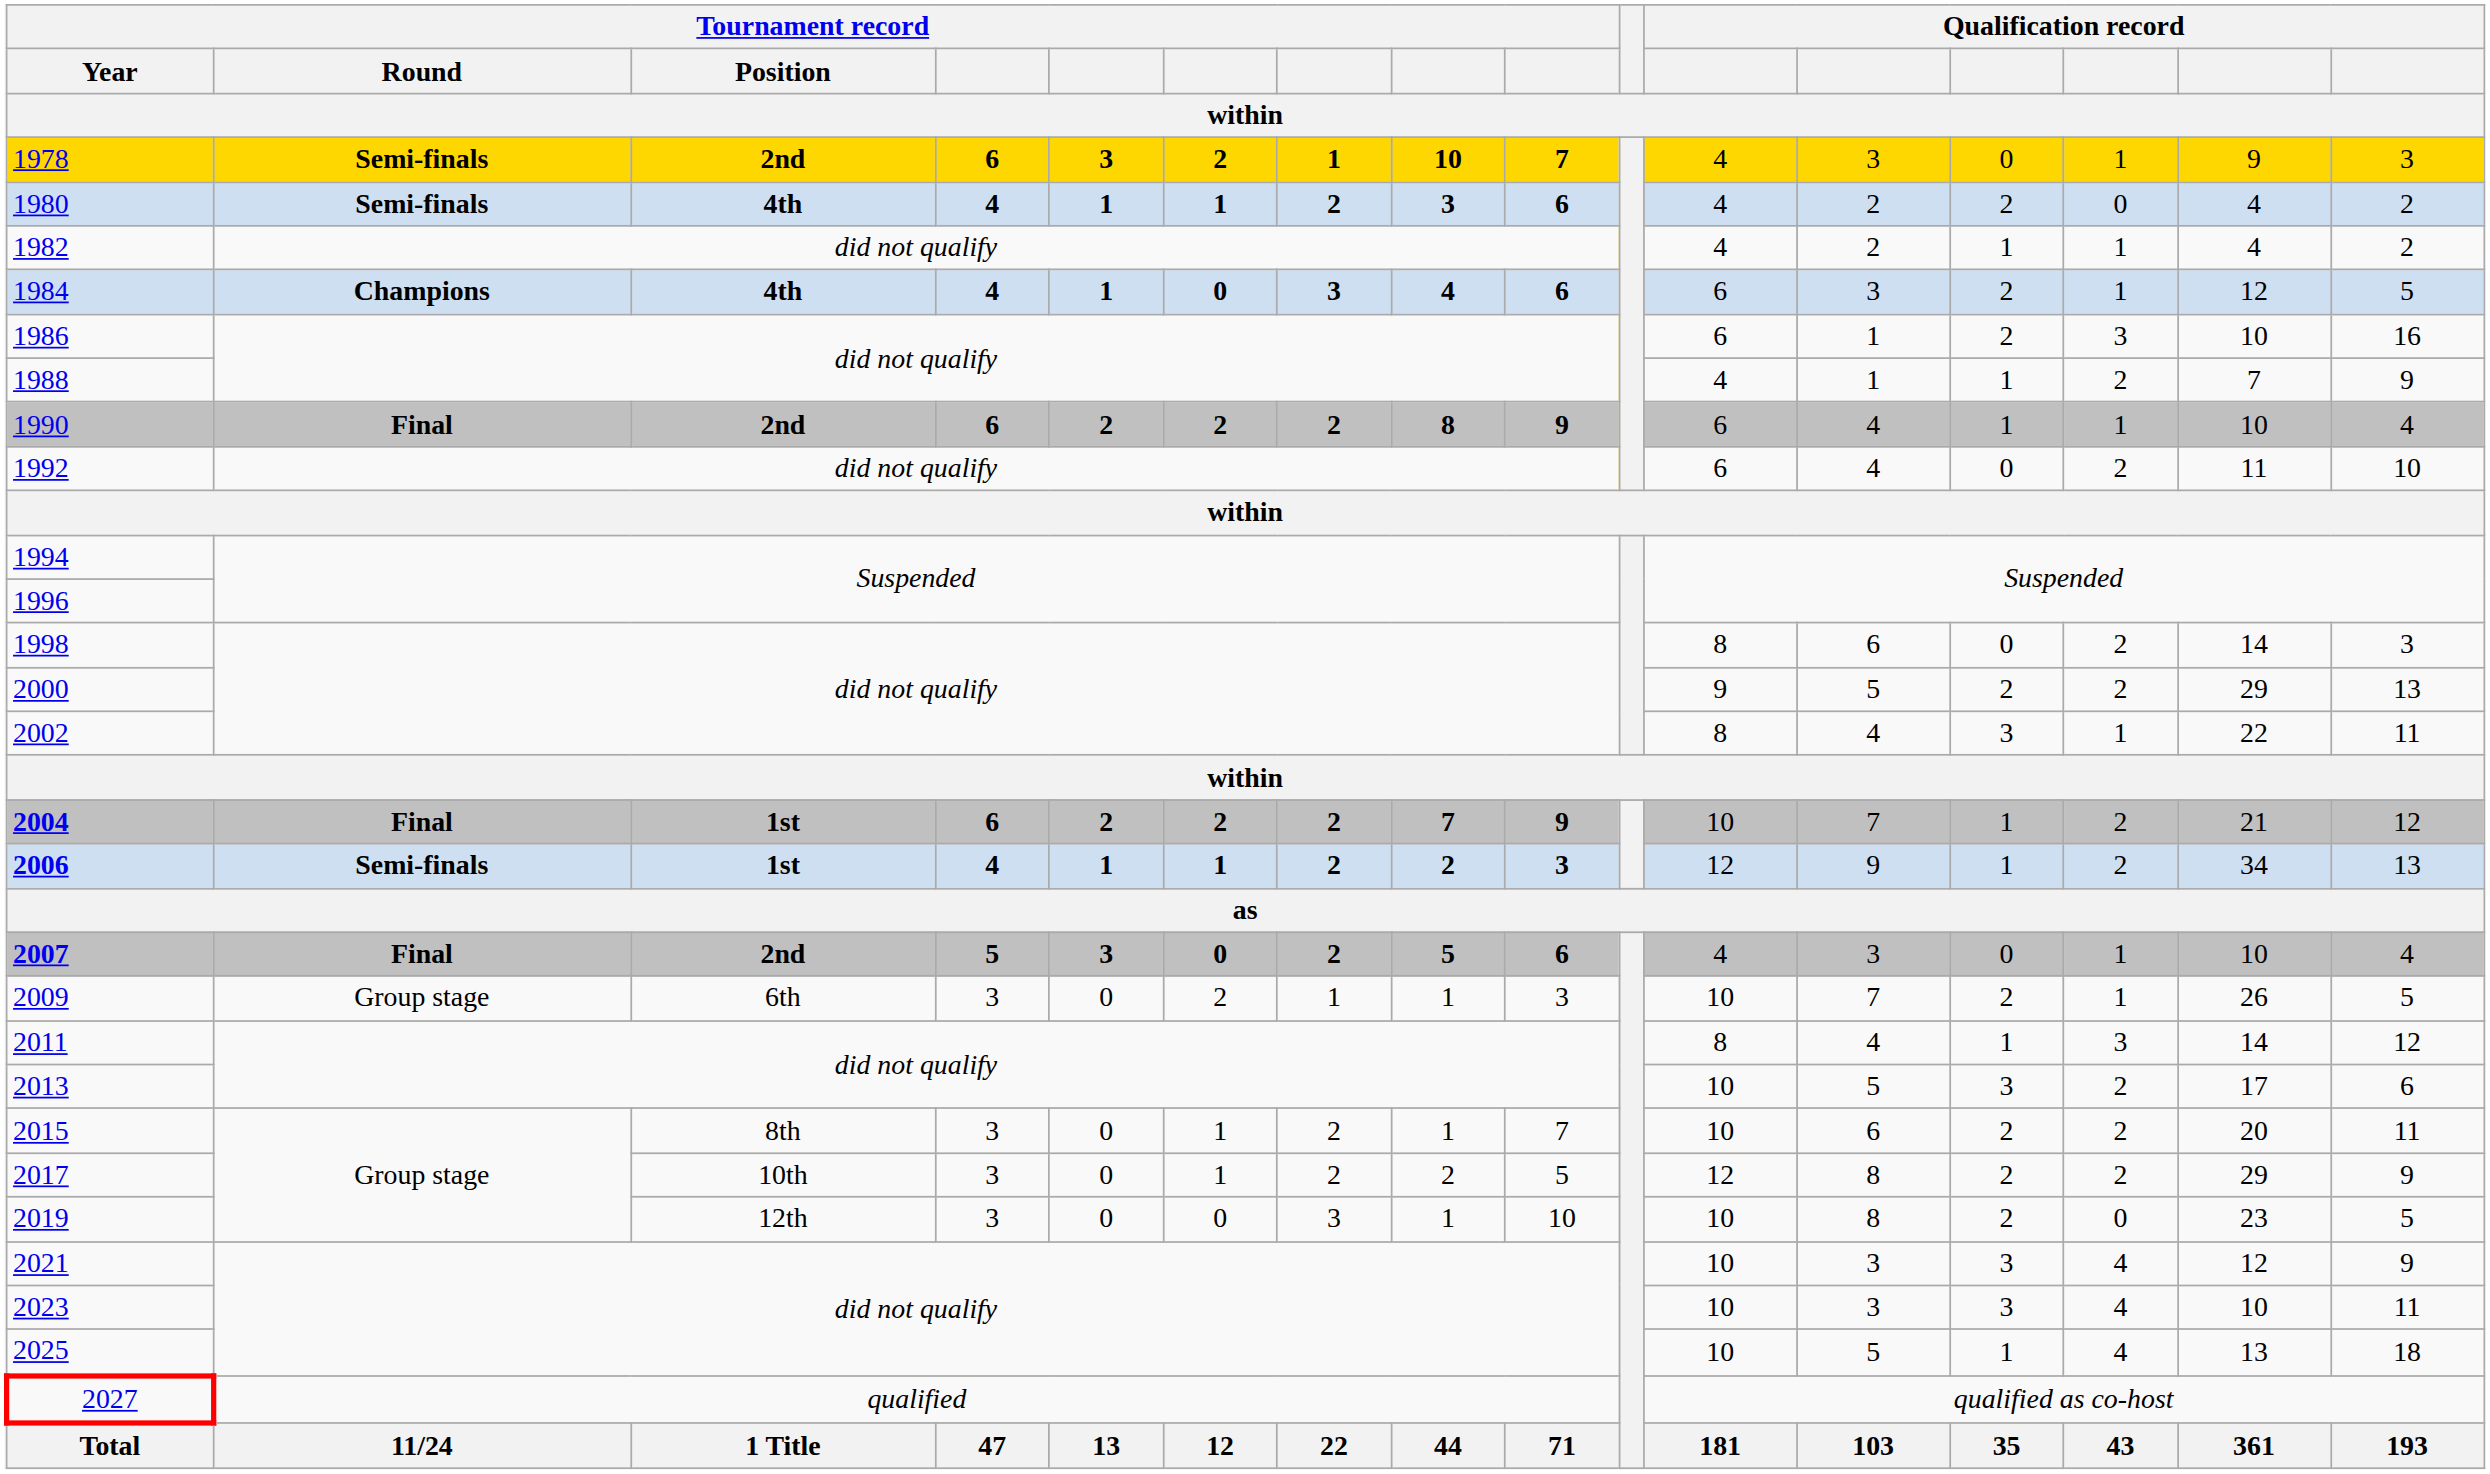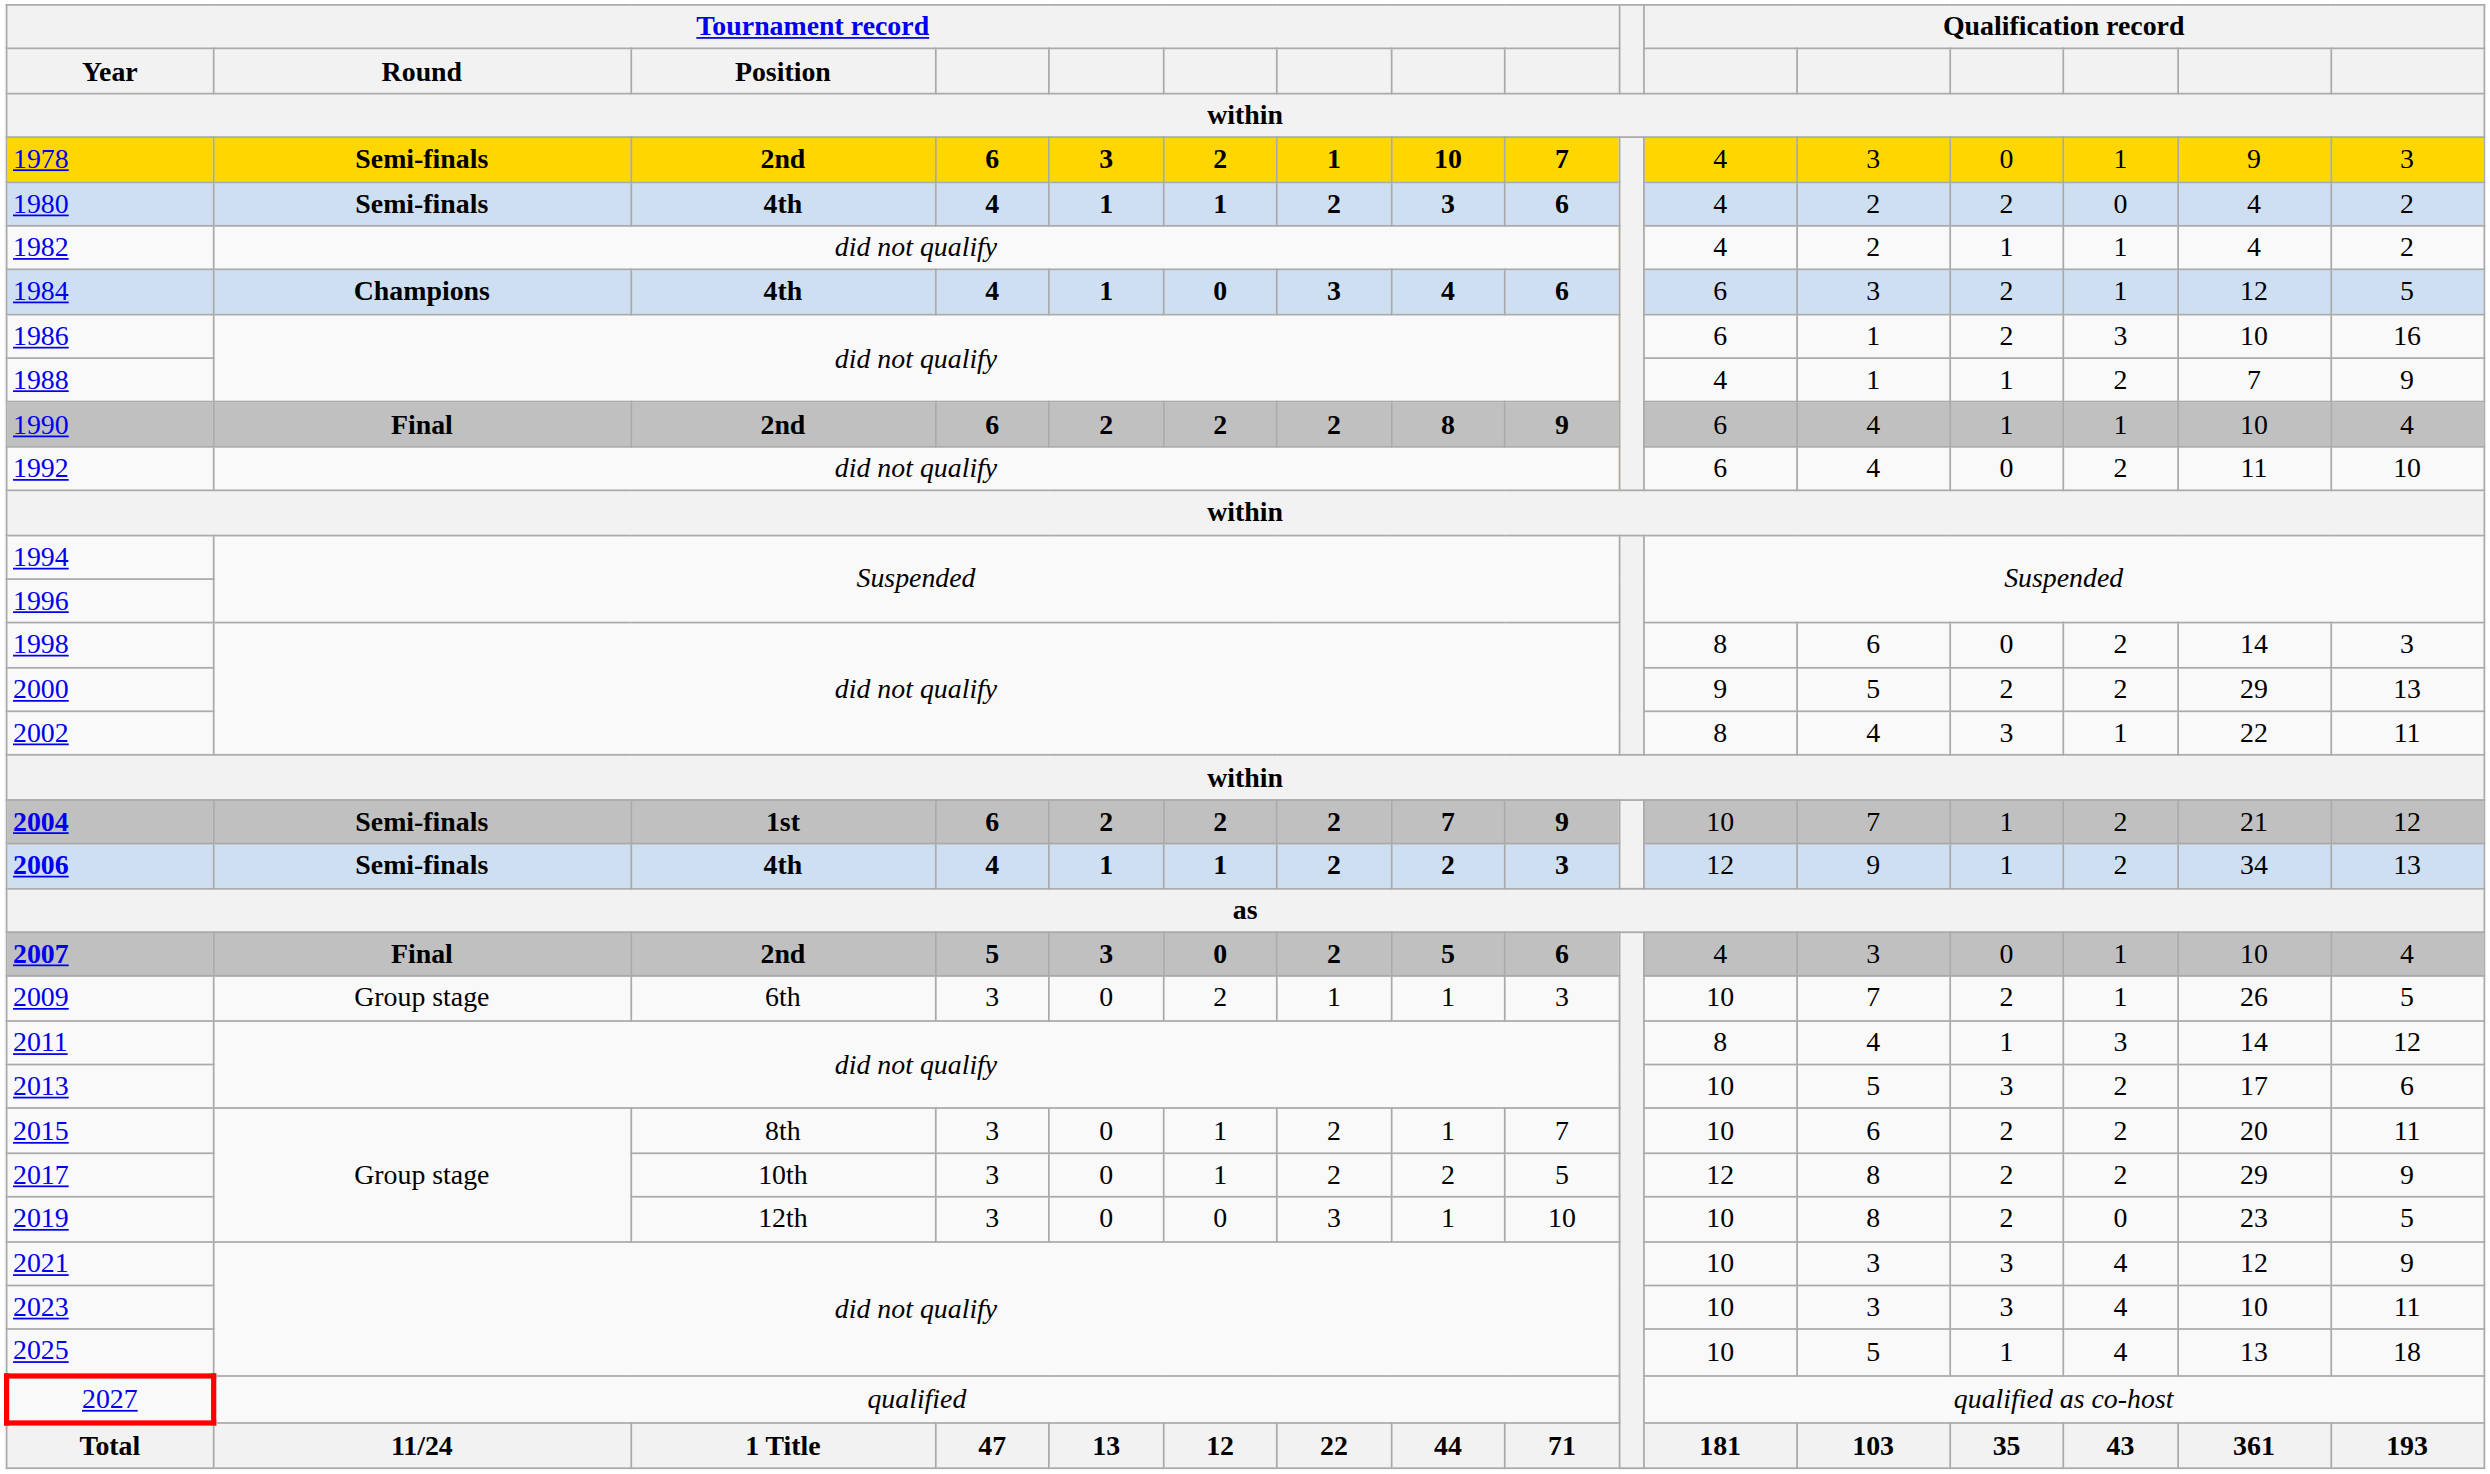 <table class="wikitable" style="text-align:center" width=90%>
 <tr>
 <th colspan=9><a href='#'>Tournament record</a></th>
 <th style="width:1%;" rowspan="2"></th>
 <th colspan=6>Qualification record</th>
 </tr>
 <tr>
 <th>Year</th>
 <th>Round</th>
 <th>Position</th>
 <th></th>
 <th></th>
 <th></th>
 <th></th>
 <th></th>
 <th></th>
 <th></th>
 <th></th>
 <th></th>
 <th></th>
 <th></th>
 <th></th>
 </tr>
 <tr>
 <th colspan="16">within <strong></strong></th>
 </tr>
 <tr bgcolor=Gold>
 <td style="text-align:left"> <a href='#'>1978</a></td>
 <td><strong>Semi-finals</strong></td>
 <td><strong>2nd</strong></td>
 <td><strong>6</strong></td>
 <td><strong>3</strong></td>
 <td><strong>2</strong></td>
 <td><strong>1</strong></td>
 <td><strong>10</strong></td>
 <td><strong>7</strong></td>
 <th style="width:1%;" rowspan="8"></th>
 <td>4</td>
 <td>3</td>
 <td>0</td>
 <td>1</td>
 <td>9</td>
 <td>3</td>
 </tr>
 <tr bgcolor=#cedff2>
 <td style="text-align:left"> <a href='#'>1980</a></td>
 <td><strong>Semi-finals</strong></td>
 <td><strong>4th</strong></td>
 <td><strong>4</strong></td>
 <td><strong>1</strong></td>
 <td><strong>1</strong></td>
 <td><strong>2</strong></td>
 <td><strong>3</strong></td>
 <td><strong>6</strong></td>
 <td>4</td>
 <td>2</td>
 <td>2</td>
 <td>0</td>
 <td>4</td>
 <td>2</td>
 </tr>
 <tr>
 <td style="text-align:left"> <a href='#'>1982</a></td>
 <td colspan=8><em>did not qualify</em></td>
 <td>4</td>
 <td>2</td>
 <td>1</td>
 <td>1</td>
 <td>4</td>
 <td>2</td>
 </tr>
 <tr bgcolor=#cedff2>
 <td style="text-align:left"> <a href='#'>1984</a></td>
 <td><strong>Champions</strong></td>
 <td><strong>4th</strong></td>
 <td><strong>4</strong></td>
 <td><strong>1</strong></td>
 <td><strong>0</strong></td>
 <td><strong>3</strong></td>
 <td><strong>4</strong></td>
 <td><strong>6</strong></td>
 <td>6</td>
 <td>3</td>
 <td>2</td>
 <td>1</td>
 <td>12</td>
 <td>5</td>
 </tr>
 <tr>
 <td style="text-align:left"> <a href='#'>1986</a></td>
 <td colspan=8 rowspan=2><em>did not qualify</em></td>
 <td>6</td>
 <td>1</td>
 <td>2</td>
 <td>3</td>
 <td>10</td>
 <td>16</td>
 </tr>
 <tr>
 <td style="text-align:left"> <a href='#'>1988</a></td>
 <td>4</td>
 <td>1</td>
 <td>1</td>
 <td>2</td>
 <td>7</td>
 <td>9</td>
 </tr>
 <tr bgcolor=Silver>
 <td style="text-align:left"> <a href='#'>1990</a></td>
 <td><strong>Final</strong></td>
 <td><strong>2nd</strong></td>
 <td><strong>6</strong></td>
 <td><strong>2</strong></td>
 <td><strong>2</strong></td>
 <td><strong>2</strong></td>
 <td><strong>8</strong></td>
 <td><strong>9</strong></td>
 <td>6</td>
 <td>4</td>
 <td>1</td>
 <td>1</td>
 <td>10</td>
 <td>4</td>
 </tr>
 <tr>
 <td style="text-align:left"> <a href='#'>1992</a></td>
 <td colspan=8><em>did not qualify</em></td>
 <td>6</td>
 <td>4</td>
 <td>0</td>
 <td>2</td>
 <td>11</td>
 <td>10</td>
 </tr>
 <tr>
 <th colspan="16">within <strong></strong></th>
 </tr>
 <tr>
 <td style="text-align: left;"> <a href='#'>1994</a></td>
 <td colspan=8 rowspan=2><em>Suspended</em></td>
 <th style="width:1%;" rowspan="5"></th>
 <td colspan=8 rowspan=2><em>Suspended</em></td>
 </tr>
 <tr>
 <td style="text-align:left"> <a href='#'>1996</a></td>
 </tr>
 <tr>
 <td style="text-align:left"> <a href='#'>1998</a></td>
 <td colspan=8 rowspan=3><em>did not qualify</em></td>
 <td>8</td>
 <td>6</td>
 <td>0</td>
 <td>2</td>
 <td>14</td>
 <td>3</td>
 </tr>
 <tr>
 <td style="text-align:left"> <a href='#'>2000</a></td>
 <td>9</td>
 <td>5</td>
 <td>2</td>
 <td>2</td>
 <td>29</td>
 <td>13</td>
 </tr>
 <tr>
 <td style="text-align:left"> <a href='#'>2002</a></td>
 <td>8</td>
 <td>4</td>
 <td>3</td>
 <td>1</td>
 <td>22</td>
 <td>11</td>
 </tr>
 <tr>
 <th colspan="16">within <strong></strong></th>
 </tr>
 <tr bgcolor=Silver>
 <td style="text-align:left"> <strong><a href='#'>2004</a></strong></td>
-<td><strong>Final</strong></td>
+<td><strong>Semi-finals</strong></td>
 <td><strong>1st</strong></td>
 <td><strong>6</strong></td>
 <td><strong>2</strong></td>
 <td><strong>2</strong></td>
 <td><strong>2</strong></td>
 <td><strong>7</strong></td>
 <td><strong>9</strong></td>
 <th style="width:1%;" rowspan="2"></th>
 <td>10</td>
 <td>7</td>
 <td>1</td>
 <td>2</td>
 <td>21</td>
 <td>12</td>
 </tr>
 <tr bgcolor=#cedff2>
 <td style="text-align:left"> <strong><a href='#'>2006</a></strong></td>
 <td><strong>Semi-finals</strong></td>
-<td><strong>1st</strong></td>
+<td><strong>4th</strong></td>
 <td><strong>4</strong></td>
 <td><strong>1</strong></td>
 <td><strong>1</strong></td>
 <td><strong>2</strong></td>
 <td><strong>2</strong></td>
 <td><strong>3</strong></td>
 <td>12</td>
 <td>9</td>
 <td>1</td>
 <td>2</td>
 <td>34</td>
 <td>13</td>
 </tr>
 <tr>
 <th colspan="16">as <strong></strong></th>
 </tr>
 <tr bgcolor=Silver>
 <td style="text-align:left"> <strong><a href='#'>2007</a></strong></td>
 <td><strong>Final</strong></td>
 <td><strong>2nd</strong></td>
 <td><strong>5</strong></td>
 <td><strong>3</strong></td>
 <td><strong>0</strong></td>
 <td><strong>2</strong></td>
 <td><strong>5</strong></td>
 <td><strong>6</strong></td>
 <th style="width:1%;" rowspan="12"></th>
 <td>4</td>
 <td>3</td>
 <td>0</td>
 <td>1</td>
 <td>10</td>
 <td>4</td>
 </tr>
 <tr>
 <td style="text-align:left"> <a href='#'>2009</a></td>
 <td>Group stage</td>
 <td>6th</td>
 <td>3</td>
 <td>0</td>
 <td>2</td>
 <td>1</td>
 <td>1</td>
 <td>3</td>
 <td>10</td>
 <td>7</td>
 <td>2</td>
 <td>1</td>
 <td>26</td>
 <td>5</td>
 </tr>
 <tr>
 <td style="text-align:left"> <a href='#'>2011</a></td>
 <td colspan=8 rowspan=2><em>did not qualify</em></td>
 <td>8</td>
 <td>4</td>
 <td>1</td>
 <td>3</td>
 <td>14</td>
 <td>12</td>
 </tr>
 <tr>
 <td style="text-align:left"> <a href='#'>2013</a></td>
 <td>10</td>
 <td>5</td>
 <td>3</td>
 <td>2</td>
 <td>17</td>
 <td>6</td>
 </tr>
 <tr>
 <td style="text-align:left"> <a href='#'>2015</a></td>
 <td rowspan=3>Group stage</td>
 <td>8th</td>
 <td>3</td>
 <td>0</td>
 <td>1</td>
 <td>2</td>
 <td>1</td>
 <td>7</td>
 <td>10</td>
 <td>6</td>
 <td>2</td>
 <td>2</td>
 <td>20</td>
 <td>11</td>
 </tr>
 <tr>
 <td style="text-align:left"> <a href='#'>2017</a></td>
 <td>10th</td>
 <td>3</td>
 <td>0</td>
 <td>1</td>
 <td>2</td>
 <td>2</td>
 <td>5</td>
 <td>12</td>
 <td>8</td>
 <td>2</td>
 <td>2</td>
 <td>29</td>
 <td>9</td>
 </tr>
 <tr>
 <td style="text-align:left"> <a href='#'>2019</a></td>
 <td>12th</td>
 <td>3</td>
 <td>0</td>
 <td>0</td>
 <td>3</td>
 <td>1</td>
 <td>10</td>
 <td>10</td>
 <td>8</td>
 <td>2</td>
 <td>0</td>
 <td>23</td>
 <td>5</td>
 </tr>
 <tr>
 <td style="text-align:left"> <a href='#'>2021</a></td>
 <td colspan=8 rowspan=3><em>did not qualify</em></td>
 <td>10</td>
 <td>3</td>
 <td>3</td>
 <td>4</td>
 <td>12</td>
 <td>9</td>
 </tr>
 <tr>
 <td style="text-align:left"> <a href='#'>2023</a></td>
 <td>10</td>
 <td>3</td>
 <td>3</td>
 <td>4</td>
 <td>10</td>
 <td>11</td>
 </tr>
 <tr>
 <td style="text-align:left"> <a href='#'>2025</a></td>
 <td>10</td>
 <td>5</td>
 <td>1</td>
 <td>4</td>
 <td>13</td>
 <td>18</td>
 </tr>
 <tr>
 <td style="border: 3px solid red"> <a href='#'>2027</a></td>
 <td colspan=8><em>qualified</em></td>
 <td colspan=6><em>qualified as co-host</em></td>
 </tr>
 <tr>
 <th>Total</th>
 <th>11/24</th>
 <th>1 Title</th>
 <th>47</th>
 <th>13</th>
 <th>12</th>
 <th>22</th>
 <th>44</th>
 <th>71</th>
 <th>181</th>
 <th>103</th>
 <th>35</th>
 <th>43</th>
 <th>361</th>
 <th>193</th>
 </tr>
 </table>
